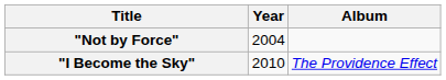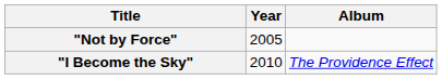 <table class="wikitable plainrowheaders" style="text-align:center;">
 <tr>
 <th scope="col" style="width:16em;">Title</th>
 <th scope="col">Year</th>
 <th scope="col">Album</th>
 </tr>
 <tr>
 <th scope="row">"Not by Force"</th>
-<td>2004</td>
+<td>2005</td>
 <td></td>
 </tr>
 <tr>
 <th scope="row">"I Become the Sky"</th>
 <td>2010</td>
 <td><em><a href='#'>The Providence Effect</a></em></td>
 </tr>
 </table>
